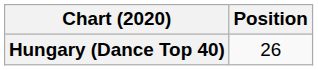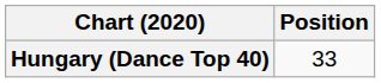 <table class="wikitable plainrowheaders" style="text-align:center">
 <tr>
 <th scope="col">Chart (2020)</th>
 <th scope="col">Position</th>
 </tr>
 <tr>
 <th scope="row">Hungary (Dance Top 40)</th>
-<td>26</td>
+<td>33</td>
 </tr>
 </table>
